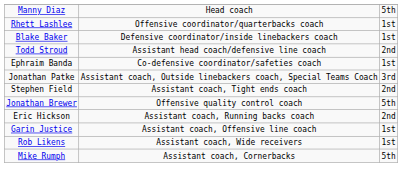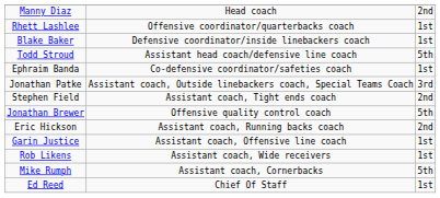 <table class="wikitable" border="1" style="font-size:90%;">
 <tr>
 </tr>
 <tr>
 <td align=center><a href='#'>Manny Diaz</a></td>
 <td align=center>Head coach</td>
-<td align=center>5th</td>
+<td align=center>2nd</td>
 </tr>
 <tr>
 <td align=center><a href='#'>Rhett Lashlee</a></td>
 <td align=center>Offensive coordinator/quarterbacks coach</td>
 <td align=center>1st</td>
 </tr>
 <tr>
 <td align=center><a href='#'>Blake Baker</a></td>
 <td align=center>Defensive coordinator/inside linebackers coach</td>
 <td align=center>1st</td>
 </tr>
 <tr>
 <td align=center><a href='#'>Todd Stroud</a></td>
 <td align=center>Assistant head coach/defensive line coach</td>
-<td align=center>2nd</td>
+<td align=center>5th</td>
 </tr>
 <tr>
 <td align=center>Ephraim Banda</td>
 <td align=center>Co-defensive coordinator/safeties coach</td>
 <td align=center>1st</td>
 </tr>
 <tr>
 <td align=center>Jonathan Patke</td>
 <td align=center>Assistant coach, Outside linebackers coach, Special Teams Coach</td>
 <td align=center>3rd</td>
 </tr>
 <tr>
 <td align=center>Stephen Field</td>
 <td align=center>Assistant coach, Tight ends coach</td>
 <td align=center>2nd</td>
 </tr>
 <tr>
 <td align=center><a href='#'>Jonathan Brewer</a></td>
 <td align=center>Offensive quality control coach</td>
 <td align=center>5th</td>
 </tr>
 <tr>
 <td align=center>Eric Hickson</td>
 <td align=center>Assistant coach, Running backs coach</td>
 <td align=center>2nd</td>
 </tr>
 <tr>
 <td align=center><a href='#'>Garin Justice</a></td>
 <td align=center>Assistant coach, Offensive line coach</td>
 <td align=center>1st</td>
 </tr>
 <tr>
 <td align=center><a href='#'>Rob Likens</a></td>
 <td align=center>Assistant coach, Wide receivers</td>
 <td align=center>1st</td>
 </tr>
 <tr>
 <td align=center><a href='#'>Mike Rumph</a></td>
 <td align=center>Assistant coach, Cornerbacks</td>
 <td align=center>5th</td>
 </tr>
+<tr>
+<td align=center><a href='#'>Ed Reed</a></td>
+<td align=center>Chief Of Staff</td>
+<td align=center>1st</td>
+</tr>
 </table>
